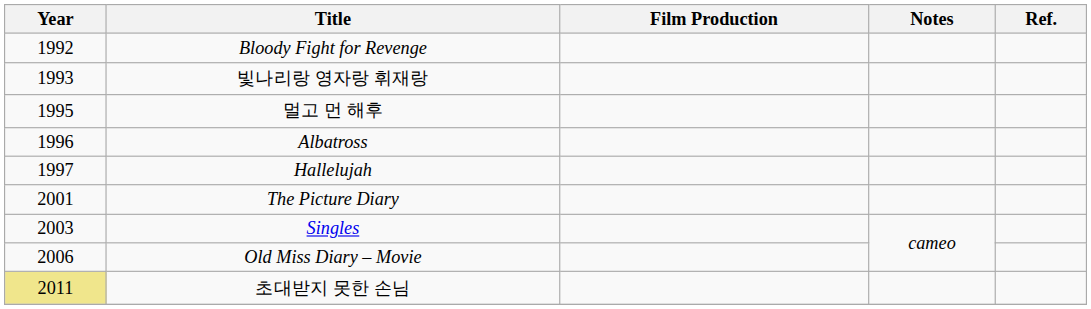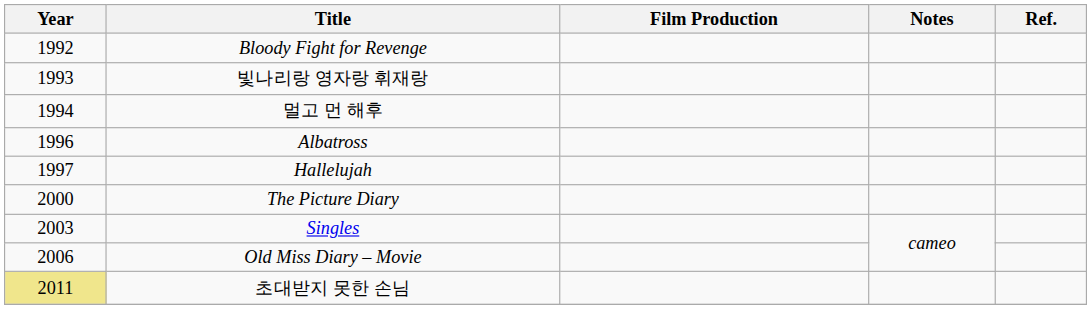 <table class="wikitable" style="text-align:center" width=60%>
 <tr>
 <th>Year</th>
 <th>Title</th>
 <th>Film Production</th>
 <th>Notes</th>
 <th>Ref.</th>
 </tr>
 <tr>
 <td>1992</td>
 <td><em>Bloody Fight for Revenge</em></td>
 <td></td>
 <td></td>
 <td></td>
 </tr>
 <tr>
 <td>1993</td>
 <td>빛나리랑 영자랑 휘재랑</td>
 <td></td>
 <td></td>
 <td></td>
 </tr>
 <tr>
-<td>1995</td>
+<td>1994</td>
 <td>멀고 먼 해후</td>
 <td></td>
 <td></td>
 <td></td>
 </tr>
 <tr>
 <td>1996</td>
 <td><em>Albatross</em></td>
 <td></td>
 <td></td>
 <td></td>
 </tr>
 <tr>
 <td>1997</td>
 <td><em>Hallelujah</em></td>
 <td></td>
 <td></td>
 <td></td>
 </tr>
 <tr>
-<td>2001</td>
+<td>2000</td>
 <td><em>The Picture Diary</em></td>
 <td></td>
 <td></td>
 <td></td>
 </tr>
 <tr>
 <td>2003</td>
 <td><em><a href='#'>Singles</a></em></td>
 <td></td>
 <td rowspan=2><em>cameo</em></td>
 <td></td>
 </tr>
 <tr>
 <td>2006</td>
 <td><em>Old Miss Diary – Movie</em></td>
 <td></td>
 <td></td>
 </tr>
 <tr>
 <td style="background: khaki;">2011</td>
 <td>초대받지 못한 손님</td>
 <td></td>
 <td></td>
 <td></td>
 </tr>
 <tr>
 </tr>
 </table>
